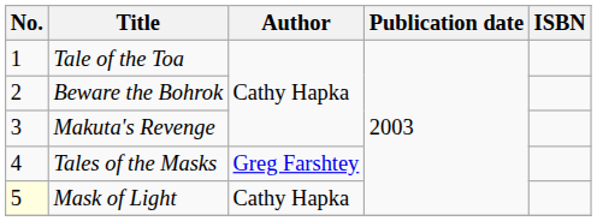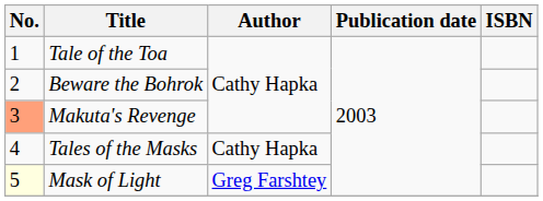 <table class="wikitable">
 <tr>
 <th>No.</th>
 <th>Title</th>
 <th>Author</th>
 <th>Publication date</th>
 <th>ISBN</th>
 </tr>
 <tr>
 <td>1</td>
 <td><em>Tale of the Toa</em></td>
 <td Rowspan="3">Cathy Hapka</td>
 <td Rowspan="5">2003</td>
 <td></td>
 </tr>
 <tr>
 <td>2</td>
 <td><em>Beware the Bohrok</em></td>
 <td></td>
 </tr>
 <tr>
-<td>3</td>
+<td style="background: lightsalmon;">3</td>
 <td><em>Makuta's Revenge</em></td>
 <td></td>
 </tr>
 <tr>
 <td>4</td>
 <td><em>Tales of the Masks</em></td>
-<td><a href='#'>Greg Farshtey</a></td>
+<td>Cathy Hapka</td>
 <td></td>
 </tr>
 <tr>
 <td style="background: lightyellow;">5</td>
 <td><em>Mask of Light</em></td>
-<td>Cathy Hapka</td>
+<td><a href='#'>Greg Farshtey</a></td>
 <td></td>
 </tr>
 <tr>
 </tr>
 </table>
